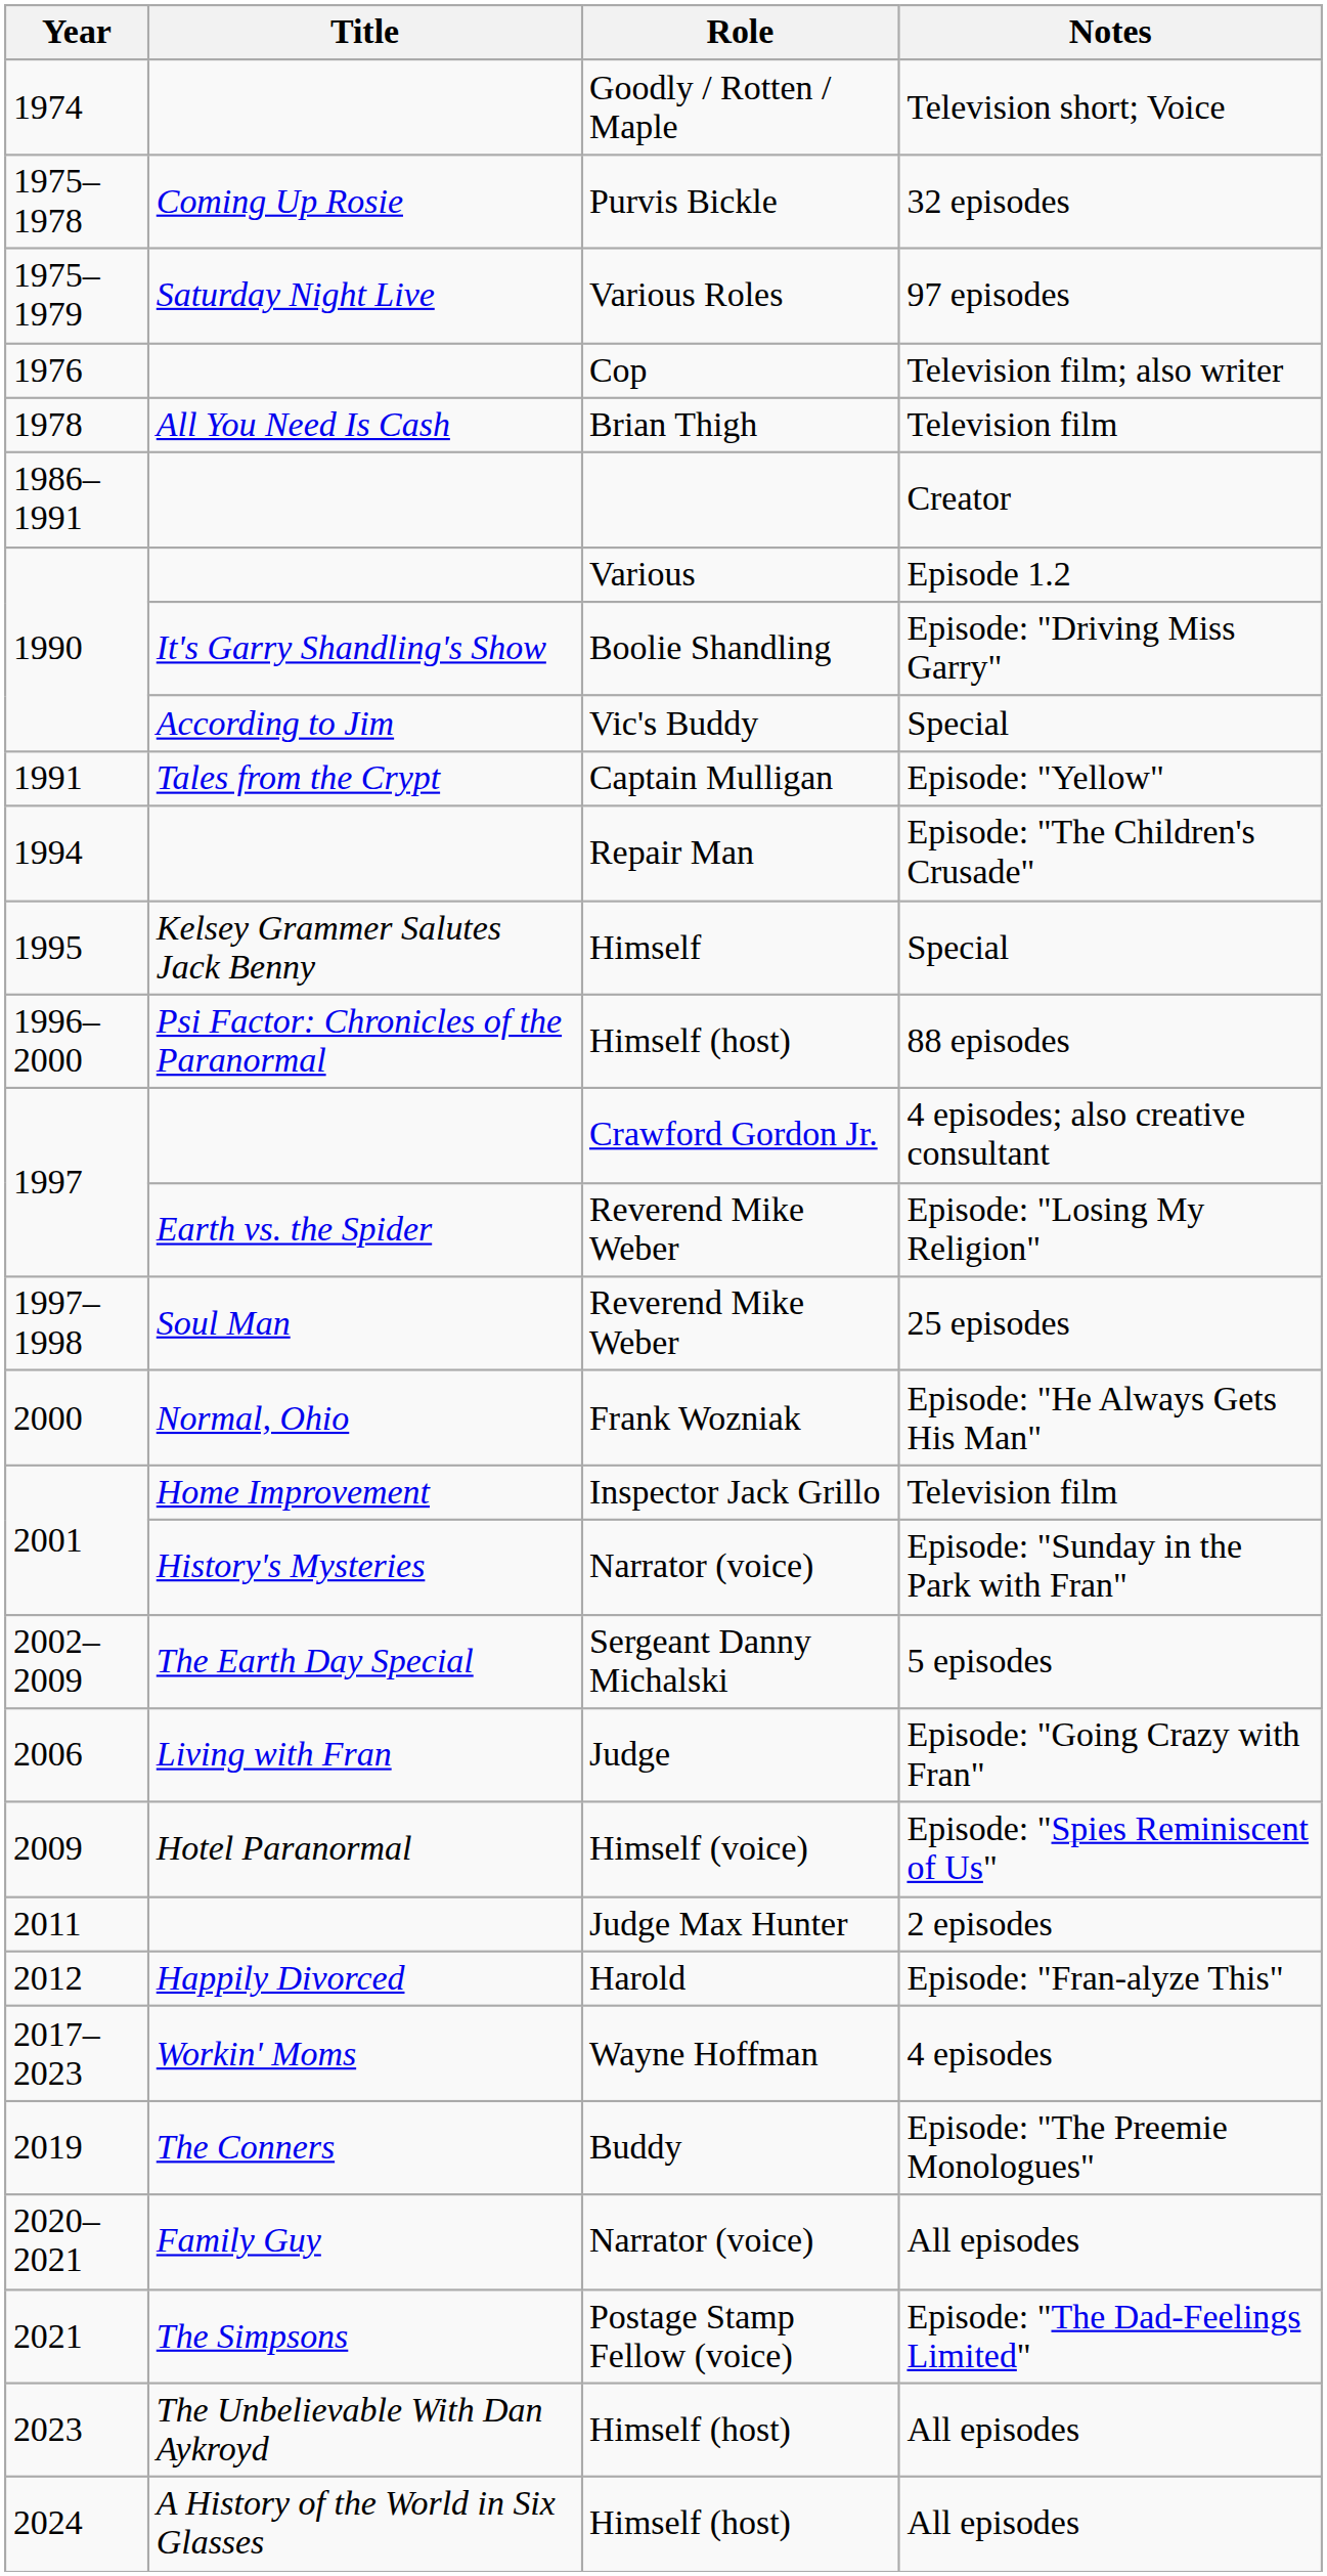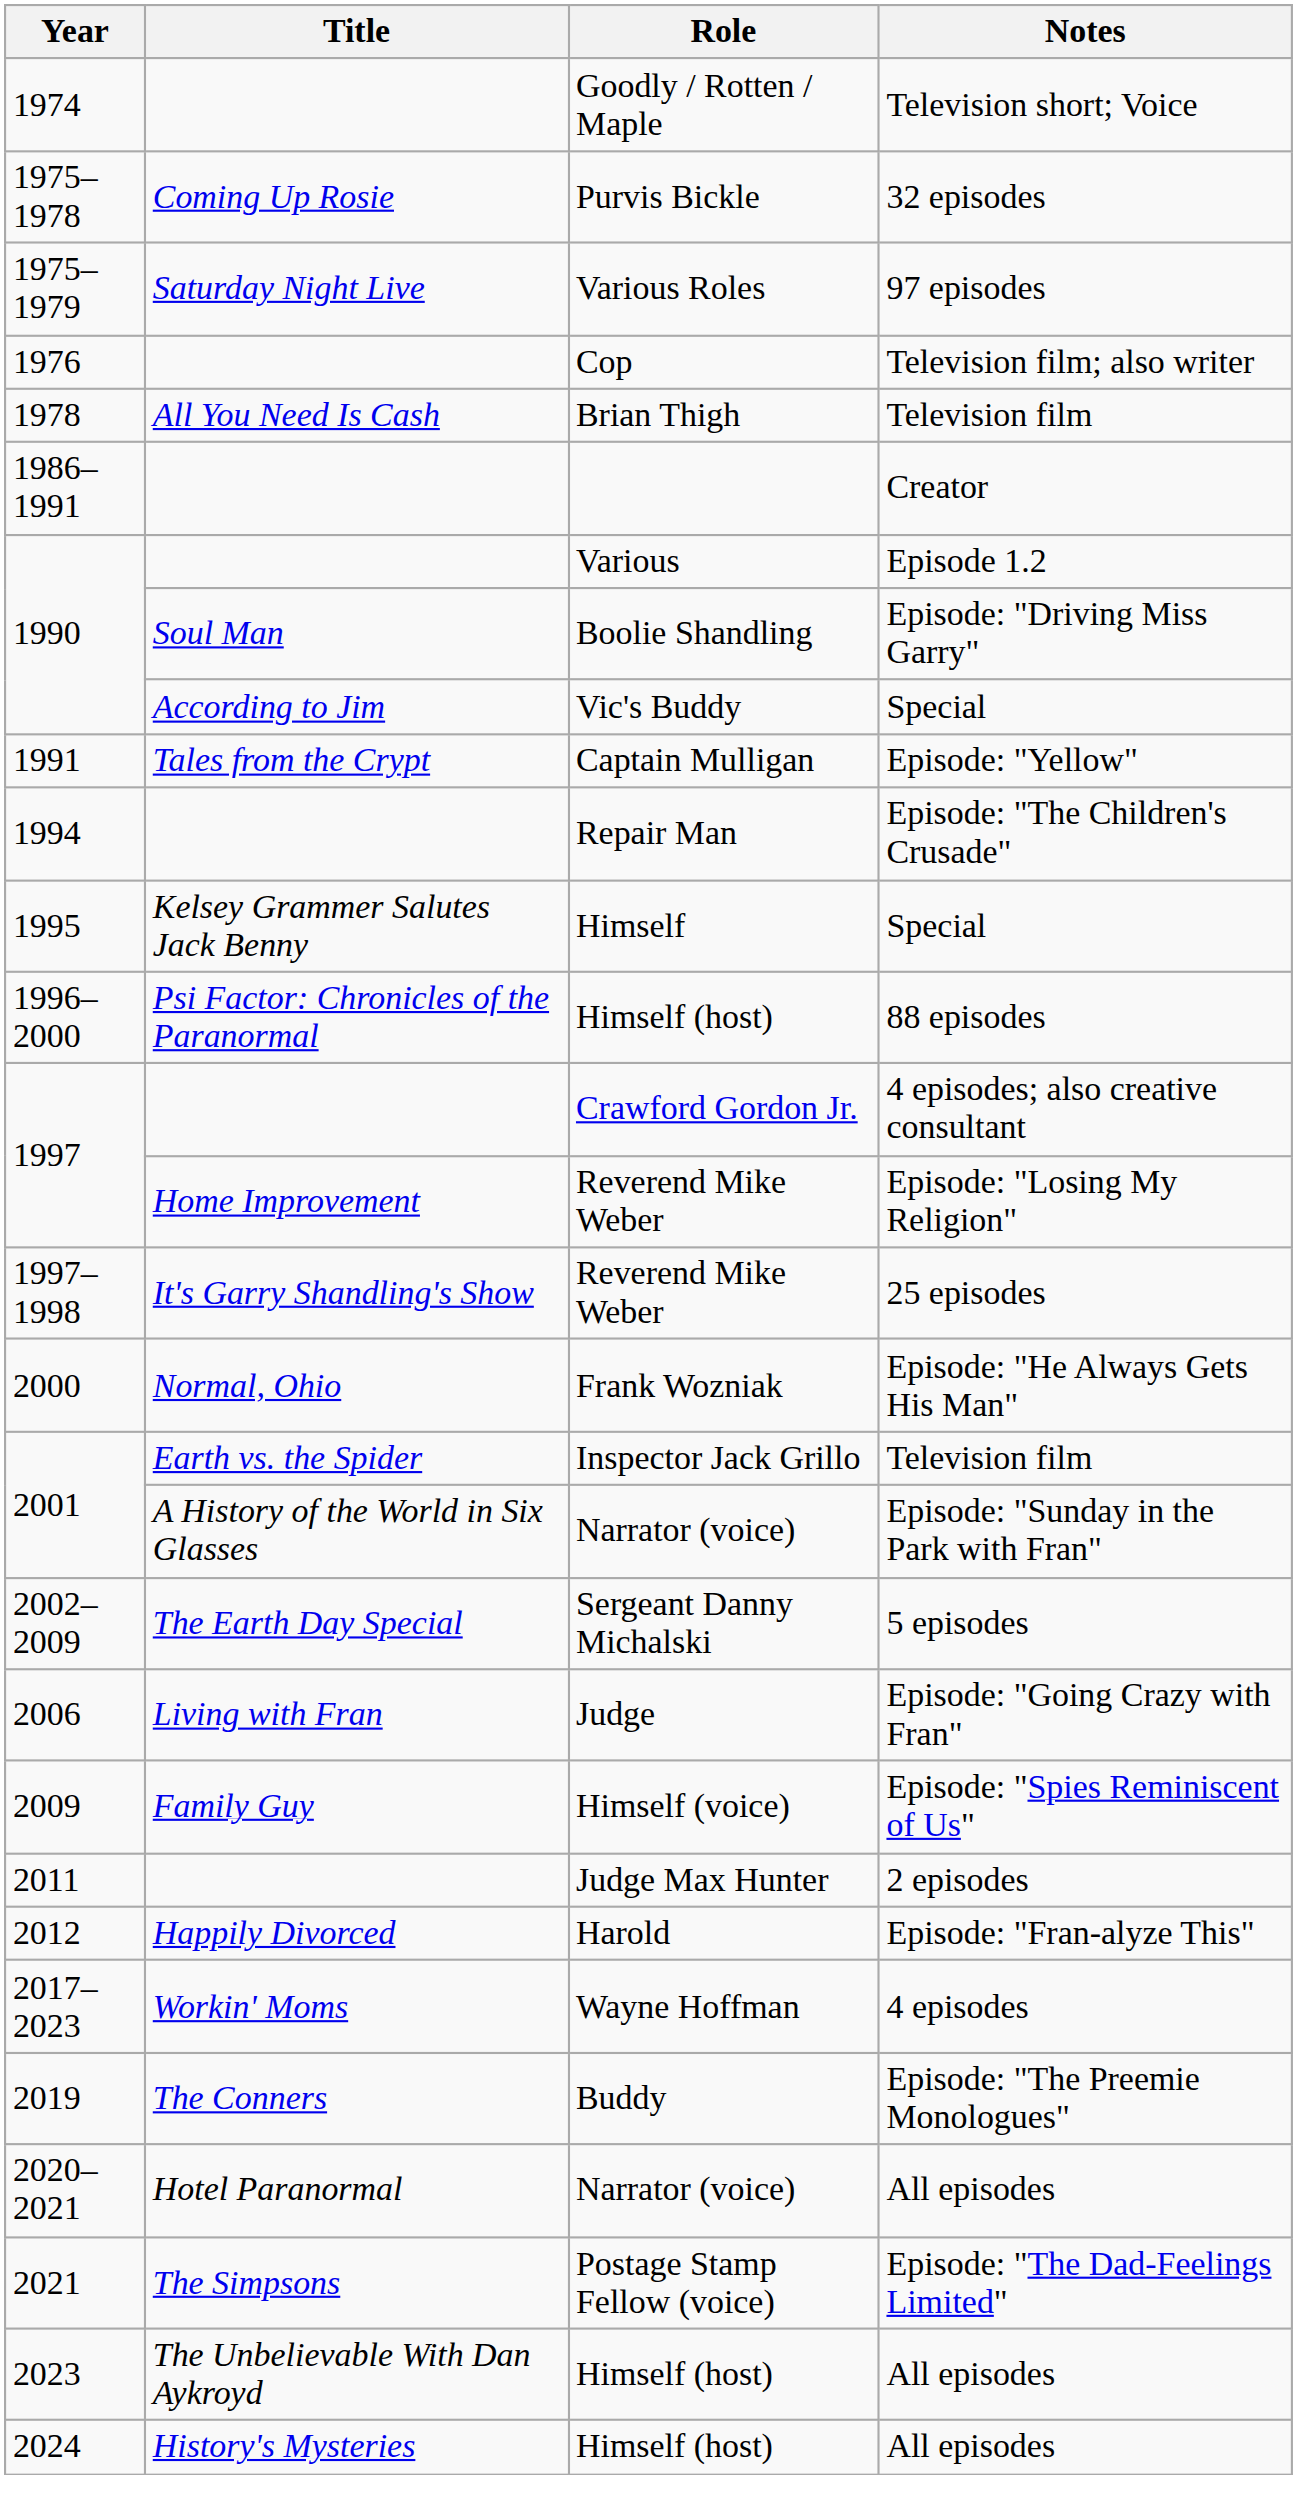 <table class="wikitable sortable">
 <tr>
 <th>Year</th>
 <th>Title</th>
 <th>Role</th>
 <th>Notes</th>
 </tr>
 <tr>
 <td>1974</td>
 <td><em></em></td>
 <td>Goodly / Rotten / Maple</td>
 <td>Television short; Voice</td>
 </tr>
 <tr>
 <td>1975–1978</td>
 <td><em><a href='#'>Coming Up Rosie</a></em></td>
 <td>Purvis Bickle</td>
 <td>32 episodes</td>
 </tr>
 <tr>
 <td>1975–1979</td>
 <td><em><a href='#'>Saturday Night Live</a></em></td>
 <td>Various Roles</td>
 <td>97 episodes</td>
 </tr>
 <tr>
 <td>1976</td>
 <td><em></em></td>
 <td>Cop</td>
 <td>Television film; also writer</td>
 </tr>
 <tr>
 <td>1978</td>
 <td><em><a href='#'>All You Need Is Cash</a></em></td>
 <td>Brian Thigh</td>
 <td>Television film</td>
 </tr>
 <tr>
 <td>1986–1991</td>
 <td><em></em></td>
 <td></td>
 <td>Creator</td>
 </tr>
 <tr>
 <td rowspan=3>1990</td>
 <td><em></em></td>
 <td>Various</td>
 <td>Episode 1.2</td>
 </tr>
 <tr>
-<td><em><a href='#'>It's Garry Shandling's Show</a></em></td>
+<td><em><a href='#'>Soul Man</a></em></td>
 <td>Boolie Shandling</td>
 <td>Episode: "Driving Miss Garry"</td>
 </tr>
 <tr>
 <td><em><a href='#'>According to Jim</a></em></td>
 <td>Vic's Buddy</td>
 <td>Special</td>
 </tr>
 <tr>
 <td>1991</td>
 <td><em><a href='#'>Tales from the Crypt</a></em></td>
 <td>Captain Mulligan</td>
 <td>Episode: "Yellow"</td>
 </tr>
 <tr>
 <td>1994</td>
 <td><em></em></td>
 <td>Repair Man</td>
 <td>Episode: "The Children's Crusade"</td>
 </tr>
 <tr>
 <td>1995</td>
 <td><em>Kelsey Grammer Salutes Jack Benny</em></td>
 <td>Himself</td>
 <td>Special</td>
 </tr>
 <tr>
 <td>1996–2000</td>
 <td><em><a href='#'>Psi Factor: Chronicles of the Paranormal</a></em></td>
 <td>Himself (host)</td>
 <td>88 episodes</td>
 </tr>
 <tr>
 <td rowspan=2>1997</td>
 <td><em></em></td>
 <td><a href='#'>Crawford Gordon Jr.</a></td>
 <td>4 episodes; also creative consultant</td>
 </tr>
 <tr>
-<td><em><a href='#'>Earth vs. the Spider</a></em></td>
+<td><em><a href='#'>Home Improvement</a></em></td>
 <td>Reverend Mike Weber</td>
 <td>Episode: "Losing My Religion"</td>
 </tr>
 <tr>
 <td>1997–1998</td>
-<td><em><a href='#'>Soul Man</a></em></td>
+<td><em><a href='#'>It's Garry Shandling's Show</a></em></td>
 <td>Reverend Mike Weber</td>
 <td>25 episodes</td>
 </tr>
 <tr>
 <td>2000</td>
 <td><em><a href='#'>Normal, Ohio</a></em></td>
 <td>Frank Wozniak</td>
 <td>Episode: "He Always Gets His Man"</td>
 </tr>
 <tr>
 <td rowspan=2>2001</td>
-<td><em><a href='#'>Home Improvement</a></em></td>
+<td><em><a href='#'>Earth vs. the Spider</a></em></td>
 <td>Inspector Jack Grillo</td>
 <td>Television film</td>
 </tr>
 <tr>
-<td><em><a href='#'>History's Mysteries</a></em></td>
+<td data-sort-value="History of the World in Six Glasses, A"><em>A History of the World in Six Glasses</em></td>
 <td>Narrator (voice)</td>
 <td>Episode: "Sunday in the Park with Fran"</td>
 </tr>
 <tr>
 <td>2002–2009</td>
 <td data-sort-value="Earth Day Special, The"><em><a href='#'>The Earth Day Special</a></em></td>
 <td>Sergeant Danny Michalski</td>
 <td>5 episodes</td>
 </tr>
 <tr>
 <td>2006</td>
 <td><em><a href='#'>Living with Fran</a></em></td>
 <td>Judge</td>
 <td>Episode: "Going Crazy with Fran"</td>
 </tr>
 <tr>
 <td>2009</td>
-<td><em>Hotel Paranormal</em></td>
+<td><em><a href='#'>Family Guy</a></em></td>
 <td>Himself (voice)</td>
 <td>Episode: "<a href='#'>Spies Reminiscent of Us</a>"</td>
 </tr>
 <tr>
 <td>2011</td>
 <td><em></em></td>
 <td>Judge Max Hunter</td>
 <td>2 episodes</td>
 </tr>
 <tr>
 <td>2012</td>
 <td><em><a href='#'>Happily Divorced</a></em></td>
 <td>Harold</td>
 <td>Episode: "Fran-alyze This"</td>
 </tr>
 <tr>
 <td>2017–2023</td>
 <td><em><a href='#'>Workin' Moms</a></em></td>
 <td>Wayne Hoffman</td>
 <td>4 episodes</td>
 </tr>
 <tr>
 <td>2019</td>
 <td data-sort-value="Conners, The"><em><a href='#'>The Conners</a></em></td>
 <td>Buddy</td>
 <td>Episode: "The Preemie Monologues"</td>
 </tr>
 <tr>
 <td>2020–2021</td>
-<td><em><a href='#'>Family Guy</a></em></td>
+<td><em>Hotel Paranormal</em></td>
 <td>Narrator (voice)</td>
 <td>All episodes</td>
 </tr>
 <tr>
 <td>2021</td>
 <td data-sort-value="Simpsons, The"><em><a href='#'>The Simpsons</a></em></td>
 <td>Postage Stamp Fellow (voice)</td>
 <td>Episode: "<a href='#'>The Dad-Feelings Limited</a>"</td>
 </tr>
 <tr>
 <td>2023</td>
 <td data-sort-value="Unbelievable With Dan Aykroyd, The"><em>The Unbelievable With Dan Aykroyd</em></td>
 <td>Himself (host)</td>
 <td>All episodes</td>
 </tr>
 <tr>
 <td>2024</td>
-<td data-sort-value="History of the World in Six Glasses, A"><em>A History of the World in Six Glasses</em></td>
+<td><em><a href='#'>History's Mysteries</a></em></td>
 <td>Himself (host)</td>
 <td>All episodes</td>
 </tr>
 <tr>
 </tr>
 </table>
